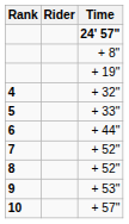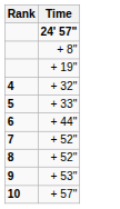 <table class=wikitable  style="text-align:left; font-size:100%;">
 <tr>
 <th>Rank</th>
-<th>Rider</th>
 <th>Time</th>
 </tr>
 <tr>
 <td></td>
-<td align="left"></td>
 <td align="right"><strong>24' 57"</strong></td>
 </tr>
 <tr>
 <td></td>
-<td align="left"></td>
 <td align="right">+ 8"</td>
 </tr>
 <tr>
 <td></td>
-<td align="left"></td>
 <td align="right">+ 19"</td>
 </tr>
 <tr>
 <td><strong>4</strong></td>
-<td align="left"></td>
 <td align="right">+ 32"</td>
 </tr>
 <tr>
 <td><strong>5</strong></td>
-<td align="left"></td>
 <td align="right">+ 33"</td>
 </tr>
 <tr>
 <td><strong>6</strong></td>
-<td align="left"></td>
 <td align="right">+ 44"</td>
 </tr>
 <tr>
 <td><strong>7</strong></td>
-<td align="left"></td>
 <td align="right">+ 52"</td>
 </tr>
 <tr>
 <td><strong>8</strong></td>
-<td align="left"></td>
 <td align="right">+ 52"</td>
 </tr>
 <tr>
 <td><strong>9</strong></td>
-<td align="left"></td>
 <td align="right">+ 53"</td>
 </tr>
 <tr>
 <td><strong>10</strong></td>
-<td align="left"></td>
 <td align="right">+ 57"</td>
 </tr>
 </table>
